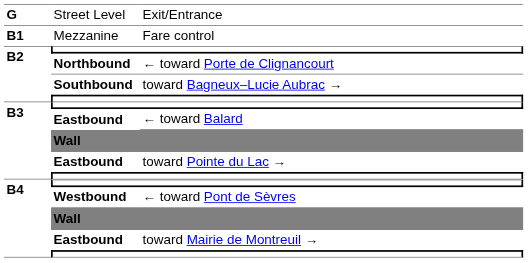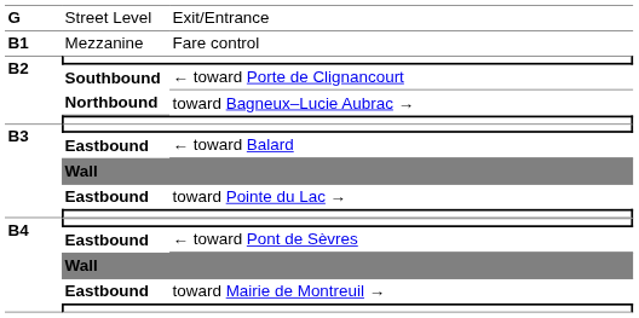 <table border=0 cellspacing=0 cellpadding=3>
 <tr>
 <td style="border-top:solid 1px gray;" width=50 valign=top><strong>G</strong></td>
 <td style="border-top:solid 1px gray;" width=100 valign=top>Street Level</td>
 <td style="border-top:solid 1px gray;" width=450 valign=top>Exit/Entrance</td>
 </tr>
 <tr>
 <td style="border-top:solid 1px gray;" width=50 valign=top><strong>B1</strong></td>
 <td style="border-top:solid 1px gray;" width=100 valign=top>Mezzanine</td>
 <td style="border-top:solid 1px gray;" width=450 valign=top>Fare control</td>
 </tr>
 <tr>
 <td style="border-top:solid 1px gray;border-bottom:solid 1px gray;" width=50 rowspan=4 valign=top><strong>B2</strong></td>
 <td style="border-top:solid 1px gray;border-right:solid 2px black;border-left:solid 2px black;border-bottom:solid 2px black;text-align:center;" colspan=2></td>
 </tr>
 <tr>
-<td style="border-bottom:solid 1px gray;" width=100><strong>Northbound</strong></td>
+<td><strong>Southbound</strong></td>
 <td style="border-bottom:solid 1px gray;" width=390>←   toward <a href='#'>Porte de Clignancourt</a> </td>
 </tr>
 <tr>
-<td><strong>Southbound</strong></td>
+<td style="border-bottom:solid 1px gray;" width=100><strong>Northbound</strong></td>
 <td>   toward <a href='#'>Bagneux–Lucie Aubrac</a>  →</td>
 </tr>
 <tr>
 <td style="border-top:solid 2px black;border-right:solid 2px black;border-left:solid 2px black;border-bottom:solid 1px gray;text-align:center;" colspan=2></td>
 </tr>
 <tr>
 <td style="border-bottom:solid 1px gray;" width=50 rowspan=5 valign=top><strong>B3</strong></td>
 <td style="border-right:solid 2px black;border-left:solid 2px black;border-bottom:solid 2px black;text-align:center;" colspan=2></td>
 </tr>
 <tr>
 <td><strong>Eastbound</strong></td>
 <td style="border-bottom:solid 1px gray;" width=390>←   toward <a href='#'>Balard</a> </td>
 </tr>
 <tr bgcolor="grey">
 <td style="border-bottom:solid 1px gray;border-top:solid 1px gray;" colspan=2><strong>Wall</strong></td>
 </tr>
 <tr>
 <td><strong>Eastbound</strong></td>
 <td>   toward <a href='#'>Pointe du Lac</a>  →</td>
 </tr>
 <tr>
 <td style="border-top:solid 2px black;border-right:solid 2px black;border-left:solid 2px black;border-bottom:solid 1px gray;text-align:center;" colspan=2></td>
 </tr>
 <tr>
 <td style="border-bottom:solid 1px gray;" width=50 rowspan=5 valign=top><strong>B4</strong></td>
 <td style="border-top:solid 1px gray;border-right:solid 2px black;border-left:solid 2px black;border-bottom:solid 2px black;text-align:center;" colspan=2></td>
 </tr>
 <tr>
-<td style="border-bottom:solid 1px gray;"><strong>Westbound</strong></td>
+<td><strong>Eastbound</strong></td>
 <td style="border-bottom:solid 1px gray;">←   toward <a href='#'>Pont de Sèvres</a> </td>
 </tr>
 <tr bgcolor="grey">
 <td style="border-bottom:solid 1px gray;border-top:solid 1px gray;" colspan=2><strong>Wall</strong></td>
 </tr>
 <tr>
 <td><strong>Eastbound</strong></td>
 <td>   toward <a href='#'>Mairie de Montreuil</a>  →</td>
 </tr>
 <tr>
 <td style="border-top:solid 2px black;border-right:solid 2px black;border-left:solid 2px black;border-bottom:solid 1px gray;text-align:center;" colspan=2></td>
 </tr>
 </table>
